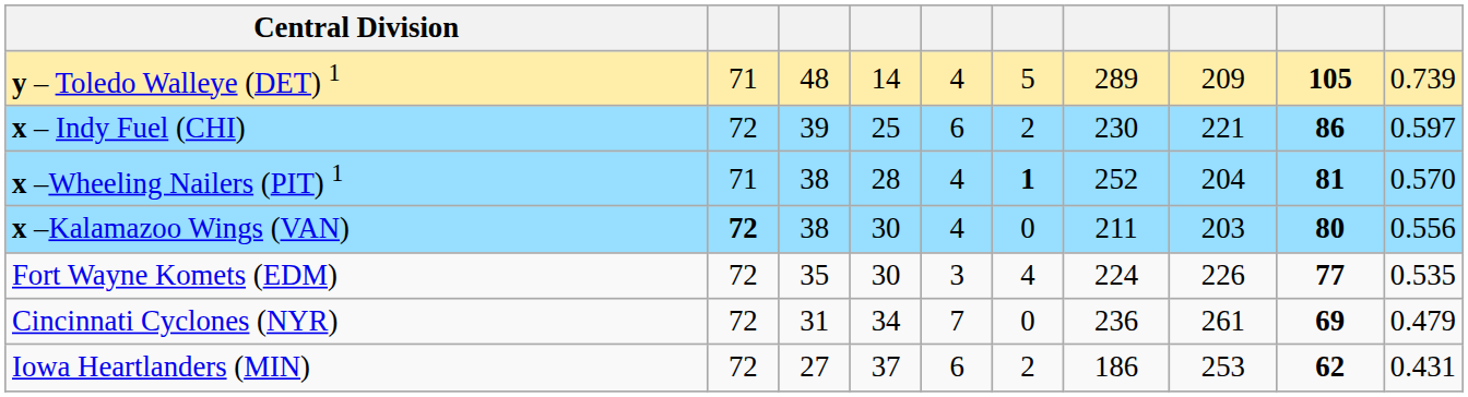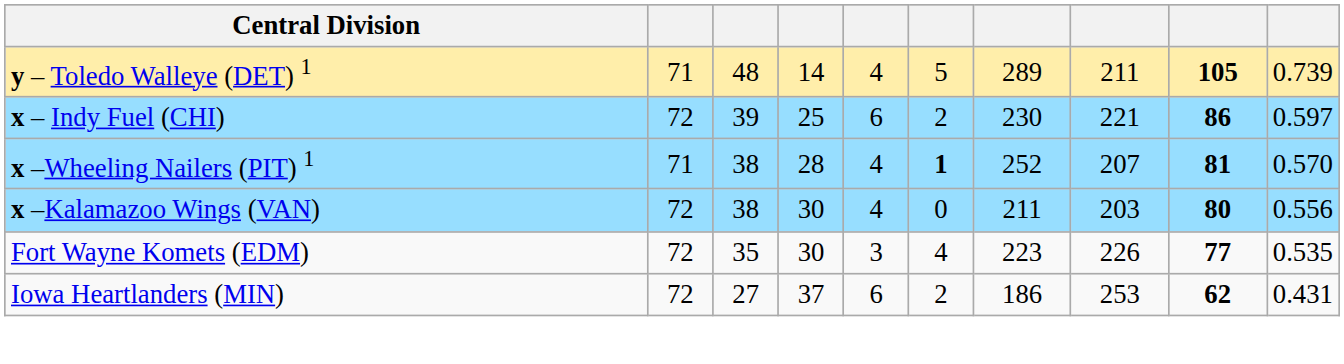 <table class="wikitable sortable" style="text-align:center; width:50em">
 <tr>
 <th style="width:50%;" class="unsortable">Central Division</th>
 <th width="5%"></th>
 <th width="5%"></th>
 <th width="5%"></th>
 <th width="5%"></th>
 <th width="5%"></th>
 <th width="7.5%"></th>
 <th width="7.5%"></th>
 <th width="7.5%"></th>
 <th width="7.5%"></th>
 </tr>
 <tr bgcolor=#ffeeaa>
 <td align=left><strong>y</strong> – <a href='#'>Toledo Walleye</a> (<a href='#'>DET</a>) <sup>1</sup></td>
 <td>71</td>
 <td>48</td>
 <td>14</td>
 <td>4</td>
 <td>5</td>
 <td>289</td>
-<td>209</td>
+<td>211</td>
 <td><strong>105</strong></td>
 <td>0.739</td>
 </tr>
 <tr bgcolor=#97DEFF>
 <td align=left><strong>x</strong> – <a href='#'>Indy Fuel</a> (<a href='#'>CHI</a>)</td>
 <td>72</td>
 <td>39</td>
 <td>25</td>
 <td>6</td>
 <td>2</td>
 <td>230</td>
 <td>221</td>
 <td><strong>86</strong></td>
 <td>0.597</td>
 </tr>
 <tr bgcolor=#97DEFF>
 <td align=left><strong>x</strong> –<a href='#'>Wheeling Nailers</a> (<a href='#'>PIT</a>) <sup>1</sup></td>
 <td>71</td>
 <td>38</td>
 <td>28</td>
 <td>4</td>
 <td><strong>1</strong></td>
 <td>252</td>
-<td>204</td>
+<td>207</td>
 <td><strong>81</strong></td>
 <td>0.570</td>
 </tr>
 <tr bgcolor=#97DEFF>
 <td align=left><strong>x</strong> –<a href='#'>Kalamazoo Wings</a> (<a href='#'>VAN</a>)</td>
-<td><strong>72</strong></td>
+<td>72</td>
 <td>38</td>
 <td>30</td>
 <td>4</td>
 <td>0</td>
 <td>211</td>
 <td>203</td>
 <td><strong>80</strong></td>
 <td>0.556</td>
 </tr>
 <tr bgcolor=>
 <td align=left><a href='#'>Fort Wayne Komets</a> (<a href='#'>EDM</a>)</td>
 <td>72</td>
 <td>35</td>
 <td>30</td>
 <td>3</td>
 <td>4</td>
-<td>224</td>
+<td>223</td>
 <td>226</td>
 <td><strong>77</strong></td>
 <td>0.535</td>
-</tr>
-<tr bgcolor=>
-<td align=left><a href='#'>Cincinnati Cyclones</a> (<a href='#'>NYR</a>)</td>
-<td>72</td>
-<td>31</td>
-<td>34</td>
-<td>7</td>
-<td>0</td>
-<td>236</td>
-<td>261</td>
-<td><strong>69</strong></td>
-<td>0.479</td>
 </tr>
 <tr bgcolor=>
 <td align=left><a href='#'>Iowa Heartlanders</a> (<a href='#'>MIN</a>)</td>
 <td>72</td>
 <td>27</td>
 <td>37</td>
 <td>6</td>
 <td>2</td>
 <td>186</td>
 <td>253</td>
 <td><strong>62</strong></td>
 <td>0.431</td>
 </tr>
 </table>
